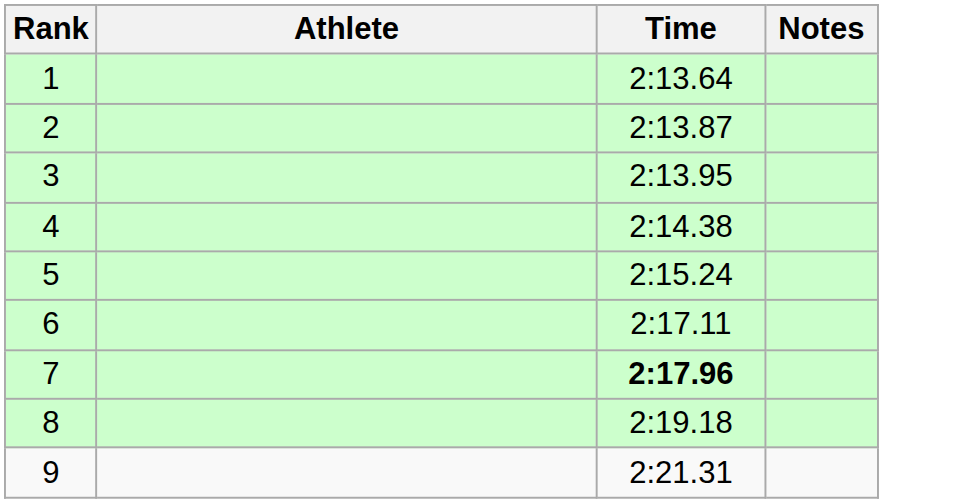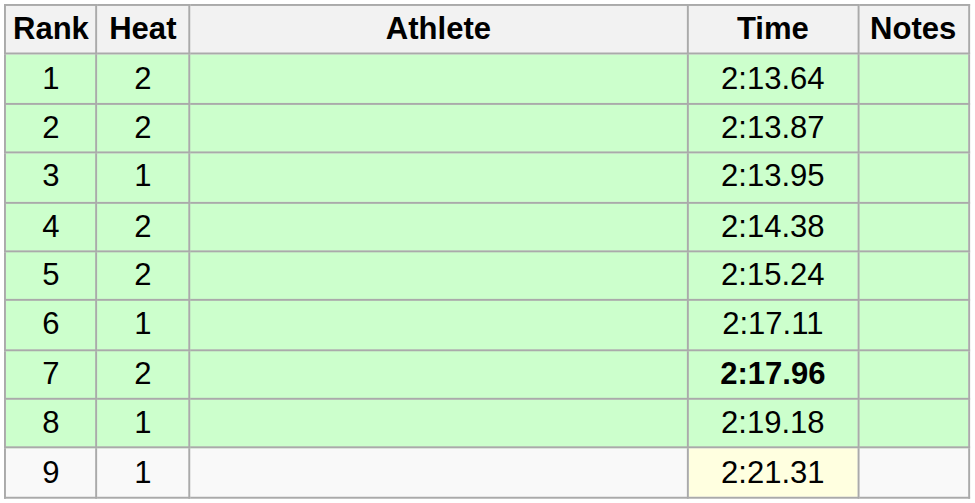 <table class="wikitable" style="text-align:center">
 <tr>
 <th width=40>Rank</th>
+<th width=40>Heat</th>
 <th width=250>Athlete</th>
 <th width=80>Time</th>
 <th width=50>Notes</th>
 </tr>
 <tr bgcolor=ccffcc>
 <td>1</td>
+<td>2</td>
 <td align=left></td>
 <td>2:13.64</td>
 <td></td>
 </tr>
 <tr bgcolor=ccffcc>
+<td>2</td>
 <td>2</td>
 <td align=left></td>
 <td>2:13.87</td>
 <td></td>
 </tr>
 <tr bgcolor=ccffcc>
 <td>3</td>
+<td>1</td>
 <td align=left></td>
 <td>2:13.95</td>
 <td></td>
 </tr>
 <tr bgcolor=ccffcc>
 <td>4</td>
+<td>2</td>
 <td align=left></td>
 <td>2:14.38</td>
 <td></td>
 </tr>
 <tr bgcolor=ccffcc>
 <td>5</td>
+<td>2</td>
 <td align=left></td>
 <td>2:15.24</td>
 <td></td>
 </tr>
 <tr bgcolor=ccffcc>
 <td>6</td>
+<td>1</td>
 <td align=left></td>
 <td>2:17.11</td>
 <td></td>
 </tr>
 <tr bgcolor=ccffcc>
 <td>7</td>
+<td>2</td>
 <td align=left></td>
 <td><strong>2:17.96</strong></td>
 <td></td>
 </tr>
 <tr bgcolor=ccffcc>
 <td>8</td>
+<td>1</td>
 <td align=left></td>
 <td>2:19.18</td>
 <td></td>
 </tr>
 <tr>
 <td>9</td>
+<td>1</td>
 <td align=left></td>
-<td>2:21.31</td>
+<td style="background: lightyellow;">2:21.31</td>
 <td></td>
 </tr>
 </table>
